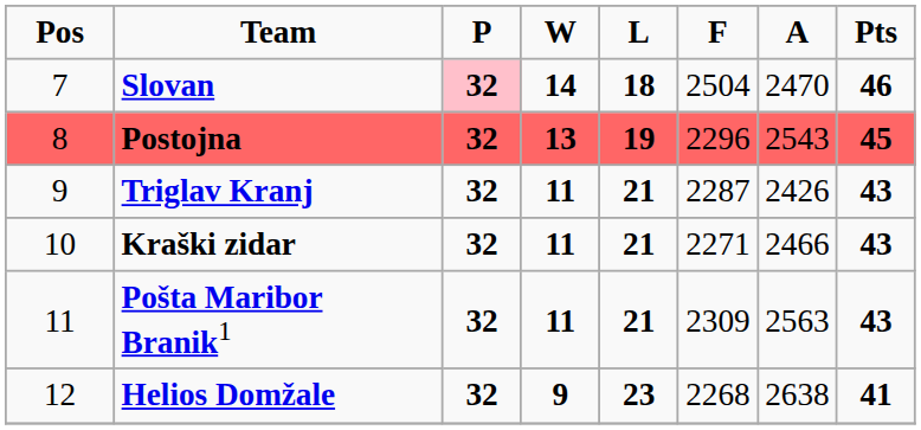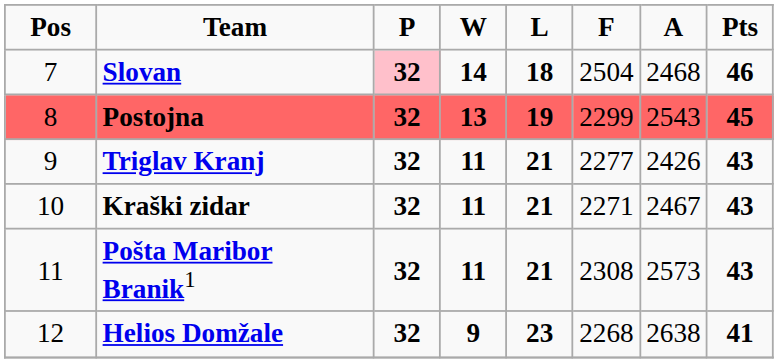 <table class="wikitable sortable" style="text-align: center; font-size:95%">
 <tr>
 <td width="44"><strong>Pos</strong></td>
 <td width="148"><strong>Team</strong></td>
 <td width="30"><strong>P</strong></td>
 <td width="30"><strong>W</strong></td>
 <td width="30"><strong>L</strong></td>
 <td width="30"><strong>F</strong></td>
 <td width="30"><strong>A</strong></td>
 <td width="30"><strong>Pts</strong></td>
 </tr>
 <tr>
 <td>7</td>
 <td align="left"><strong><a href='#'>Slovan</a></strong></td>
 <td style="background: pink;"><strong>32</strong></td>
 <td><strong>14</strong></td>
 <td><strong>18</strong></td>
 <td>2504</td>
-<td>2470</td>
+<td>2468</td>
 <td><strong>46</strong></td>
 </tr>
 <tr bgcolor="#ff6666">
 <td>8</td>
 <td align="left"><strong>Postojna</strong></td>
 <td><strong>32</strong></td>
 <td><strong>13</strong></td>
 <td><strong>19</strong></td>
-<td>2296</td>
+<td>2299</td>
 <td>2543</td>
 <td><strong>45</strong></td>
 </tr>
 <tr>
 <td>9</td>
 <td align="left"><strong><a href='#'>Triglav Kranj</a></strong></td>
 <td><strong>32</strong></td>
 <td><strong>11</strong></td>
 <td><strong>21</strong></td>
-<td>2287</td>
+<td>2277</td>
 <td>2426</td>
 <td><strong>43</strong></td>
 </tr>
 <tr>
 <td>10</td>
 <td align="left"><strong>Kraški zidar</strong></td>
 <td><strong>32</strong></td>
 <td><strong>11</strong></td>
 <td><strong>21</strong></td>
 <td>2271</td>
-<td>2466</td>
+<td>2467</td>
 <td><strong>43</strong></td>
 </tr>
 <tr>
 <td>11</td>
 <td align="left"><strong><a href='#'>Pošta Maribor Branik</a></strong><sup>1</sup></td>
 <td><strong>32</strong></td>
 <td><strong>11</strong></td>
 <td><strong>21</strong></td>
-<td>2309</td>
-<td>2563</td>
+<td>2308</td>
+<td>2573</td>
 <td><strong>43</strong></td>
 </tr>
 <tr>
 <td>12</td>
 <td align="left"><strong><a href='#'>Helios Domžale</a></strong></td>
 <td><strong>32</strong></td>
 <td><strong>9</strong></td>
 <td><strong>23</strong></td>
 <td>2268</td>
 <td>2638</td>
 <td><strong>41</strong></td>
 </tr>
 <tr>
 </tr>
 </table>
